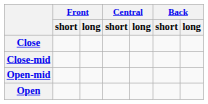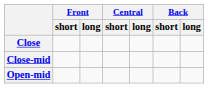 <table class="wikitable" style="text-align: center">
 <tr style="font-size: 90%;">
 <th rowspan="2"></th>
 <th colspan="2"><a href='#'>Front</a></th>
 <th colspan="2"><a href='#'>Central</a></th>
 <th colspan="2"><a href='#'>Back</a></th>
 </tr>
 <tr>
 <th>short</th>
 <th>long</th>
 <th>short</th>
 <th>long</th>
 <th>short</th>
 <th>long</th>
 </tr>
 <tr>
 <th><a href='#'>Close</a></th>
 <td></td>
 <td></td>
 <td></td>
 <td></td>
 <td></td>
 <td></td>
 </tr>
 <tr>
 <th><a href='#'>Close-mid</a></th>
 <td></td>
 <td></td>
 <td></td>
 <td></td>
 <td></td>
 <td></td>
 </tr>
 <tr>
 <th><a href='#'>Open-mid</a></th>
 <td></td>
 <td></td>
 <td></td>
 <td></td>
 <td></td>
 <td></td>
 </tr>
-<tr>
-<th><a href='#'>Open</a></th>
-<td></td>
-<td></td>
-<td></td>
-<td></td>
-<td></td>
-<td></td>
-</tr>
 </table>
